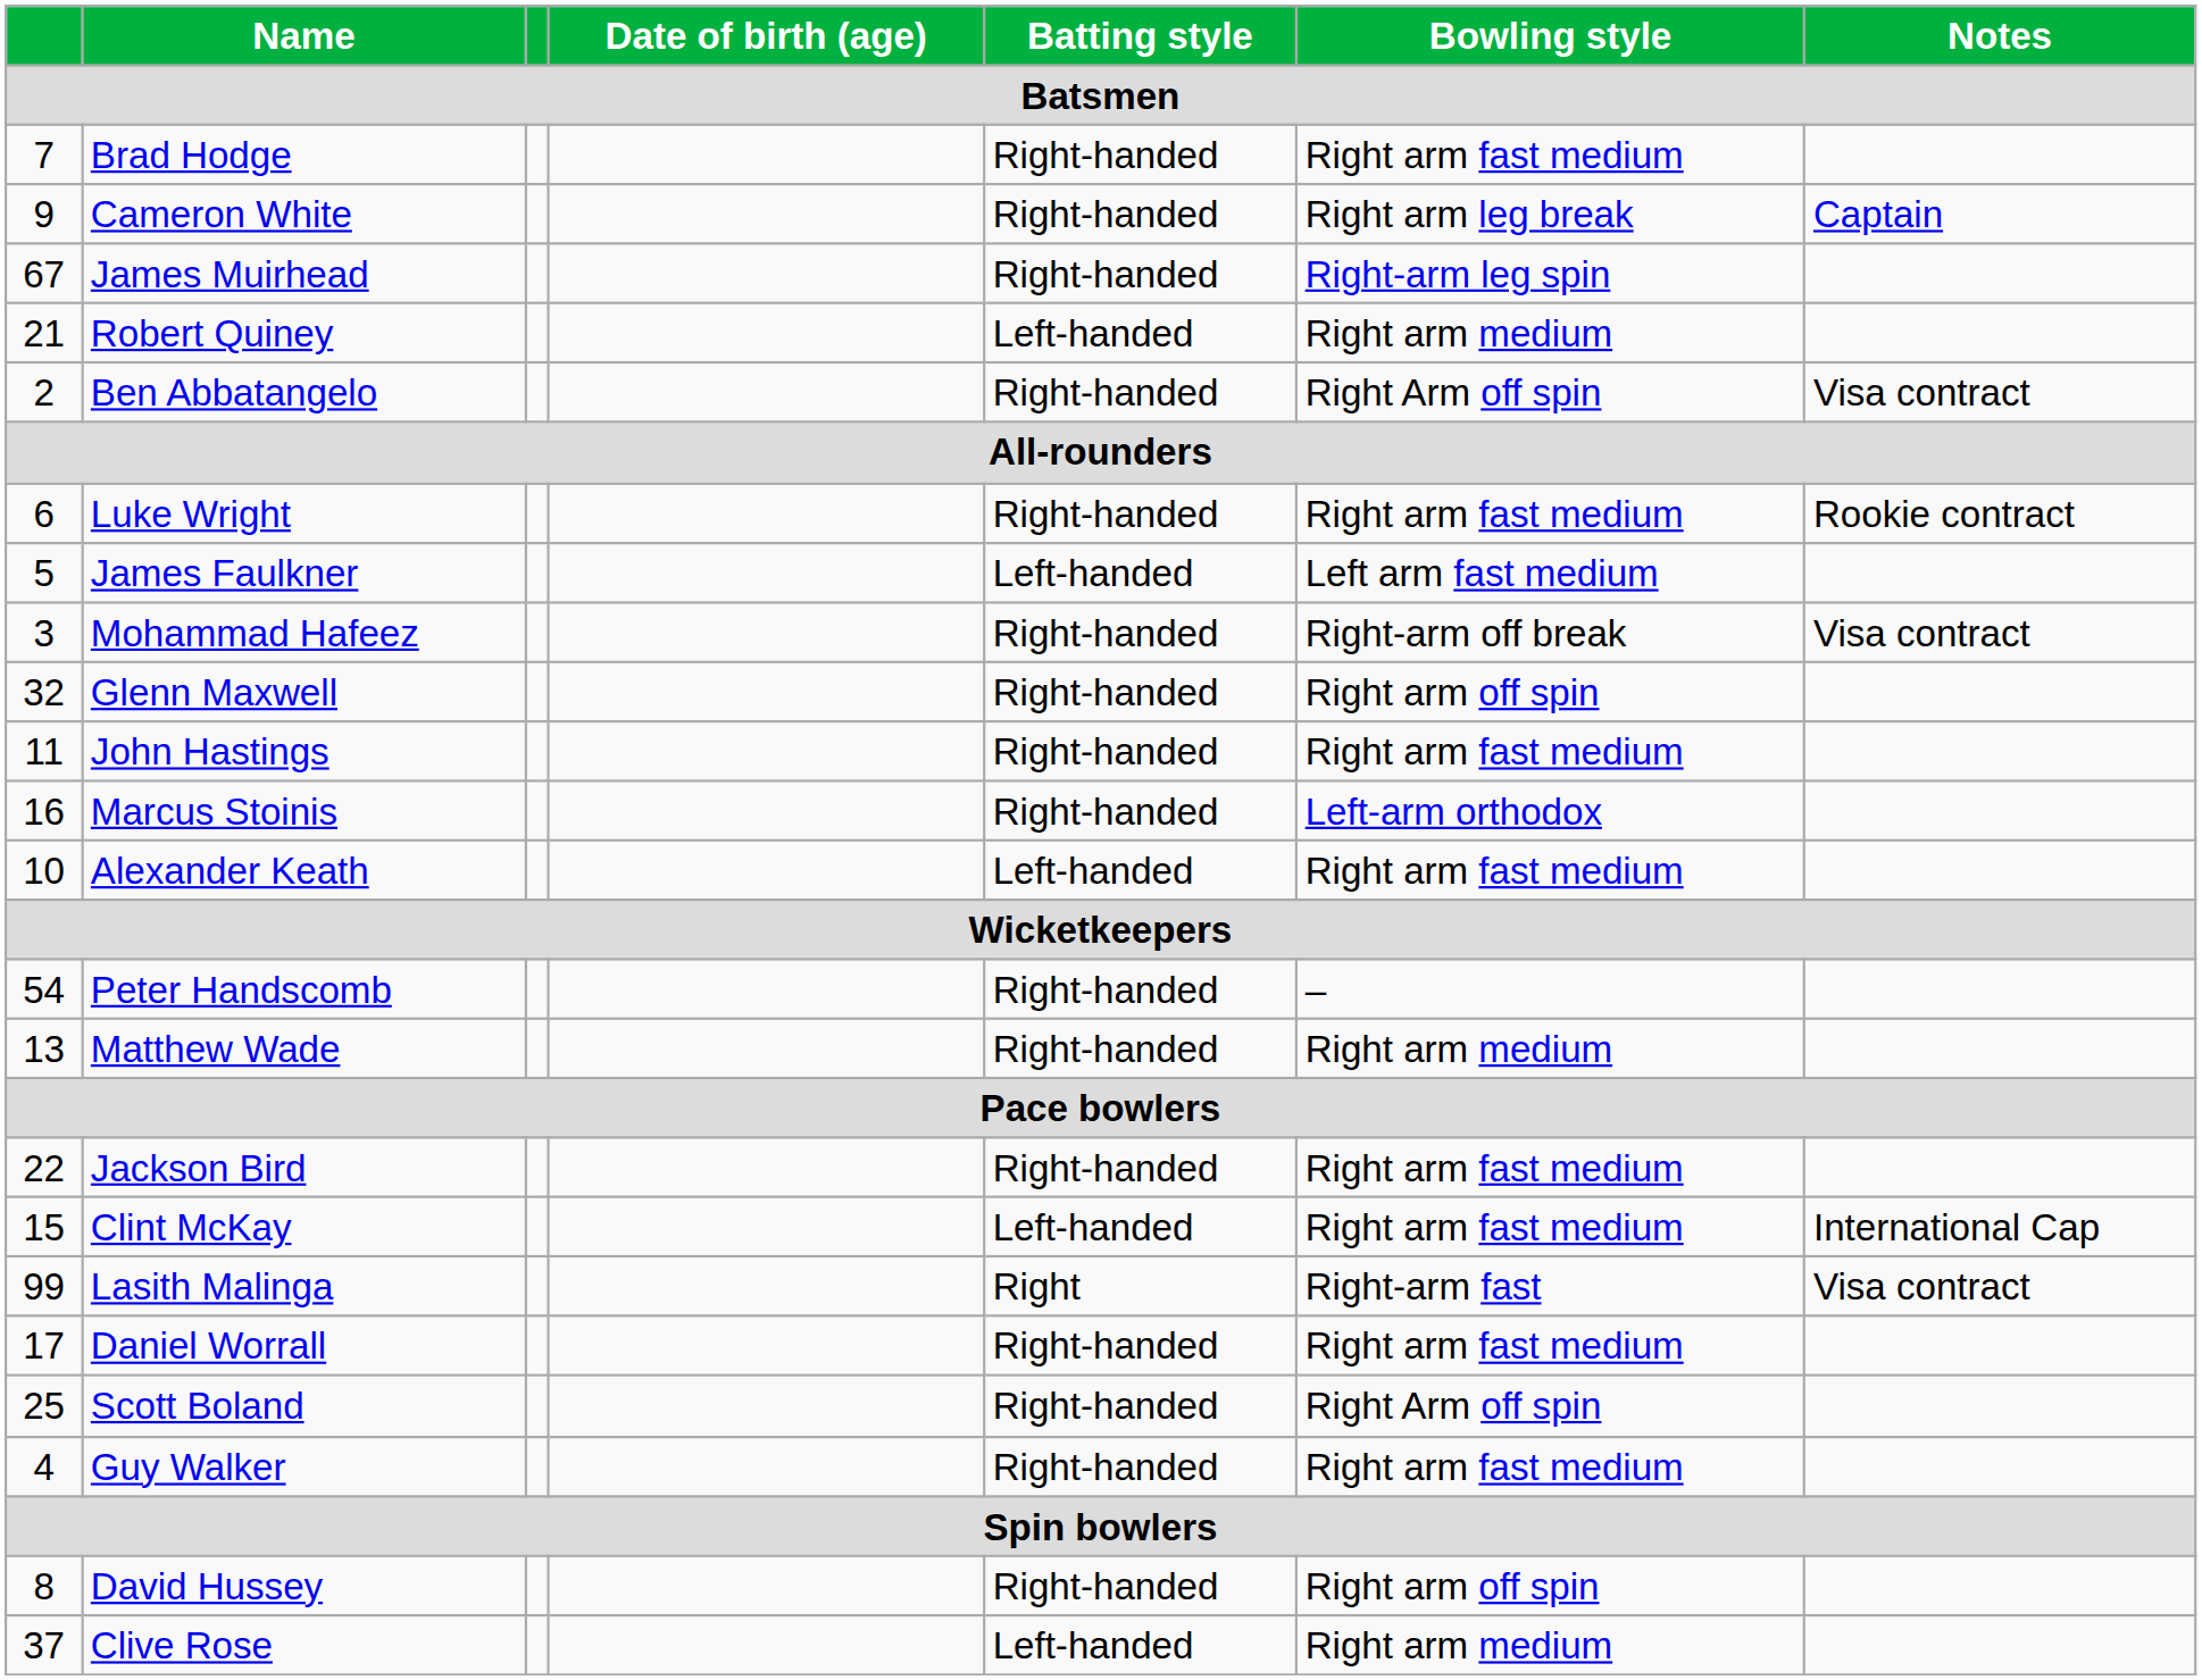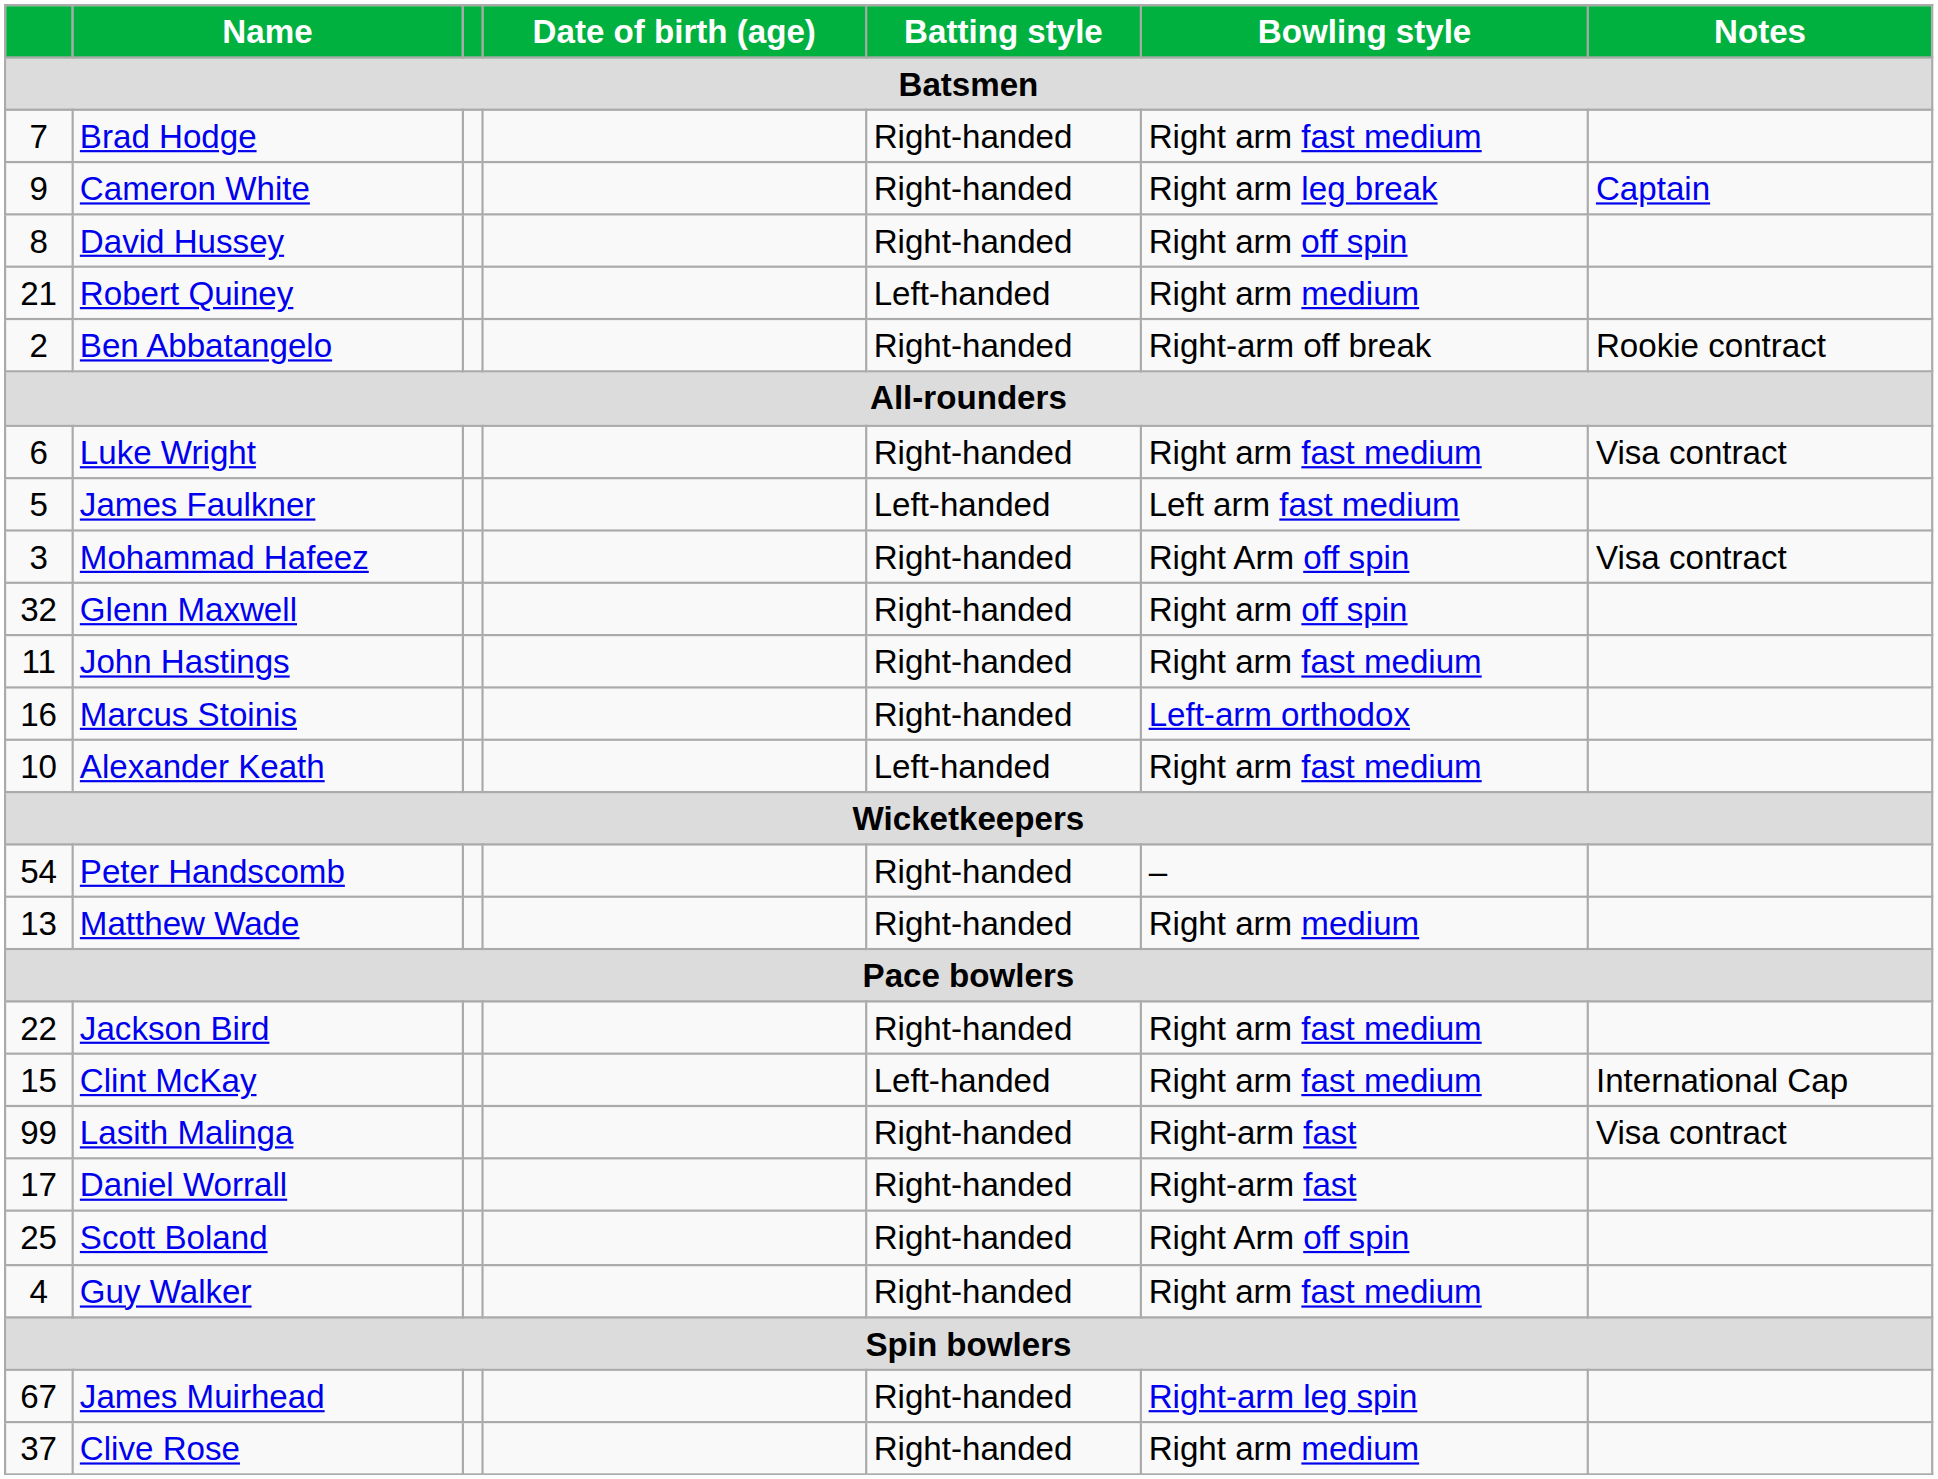 <table class="wikitable"  style="font-size:95%; width:70%;">
 <tr>
 <th style="background:#00B13F; color:white"></th>
 <th style="background:#00B13F; color:white">Name</th>
 <th style="background:#00B13F; color:white"></th>
 <th style="background:#00B13F; color:white">Date of birth (age)</th>
 <th style="background:#00B13F; color:white">Batting style</th>
 <th style="background:#00B13F; color:white">Bowling style</th>
 <th style="background:#00B13F; color:white">Notes</th>
 </tr>
 <tr>
 <th colspan="7"  style="background:#dcdcdc; text-align:center;">Batsmen</th>
 </tr>
 <tr>
 <td style="text-align:center">7</td>
 <td><a href='#'>Brad Hodge</a></td>
 <td style="text-align:center"></td>
 <td></td>
 <td>Right-handed</td>
 <td>Right arm <a href='#'>fast medium</a></td>
 <td></td>
 </tr>
 <tr>
 <td style="text-align:center">9</td>
 <td><a href='#'>Cameron White</a></td>
 <td style="text-align:center"></td>
 <td></td>
 <td>Right-handed</td>
 <td>Right arm <a href='#'>leg break</a></td>
 <td><a href='#'>Captain</a></td>
 </tr>
 <tr>
-<td style="text-align:center">67</td>
-<td><a href='#'>James Muirhead</a></td>
+<td style="text-align:center">8</td>
+<td><a href='#'>David Hussey</a></td>
 <td style="text-align:center"></td>
 <td></td>
 <td>Right-handed</td>
-<td><a href='#'>Right-arm leg spin</a></td>
+<td>Right arm <a href='#'>off spin</a></td>
 <td></td>
 </tr>
 <tr>
 <td style="text-align:center">21</td>
 <td><a href='#'>Robert Quiney</a></td>
 <td style="text-align:center"></td>
 <td></td>
 <td>Left-handed</td>
 <td>Right arm <a href='#'>medium</a></td>
 <td></td>
 </tr>
 <tr>
 <td style="text-align:center">2</td>
 <td><a href='#'>Ben Abbatangelo</a></td>
 <td style="text-align:center"></td>
 <td></td>
 <td>Right-handed</td>
-<td>Right Arm <a href='#'>off spin</a></td>
-<td>Visa contract</td>
+<td>Right-arm off break</td>
+<td>Rookie contract</td>
 </tr>
 <tr>
 <th colspan="7"  style="background:#dcdcdc; text-align:center;">All-rounders</th>
 </tr>
 <tr>
 <td style="text-align:center">6</td>
 <td><a href='#'>Luke Wright</a></td>
 <td style="text-align:center"></td>
 <td></td>
 <td>Right-handed</td>
 <td>Right arm <a href='#'>fast medium</a></td>
-<td>Rookie contract</td>
+<td>Visa contract</td>
 </tr>
 <tr>
 <td style="text-align:center">5</td>
 <td><a href='#'>James Faulkner</a></td>
 <td style="text-align:center"></td>
 <td></td>
 <td>Left-handed</td>
 <td>Left arm <a href='#'>fast medium</a></td>
 <td></td>
 </tr>
 <tr>
 <td style="text-align:center">3</td>
 <td><a href='#'>Mohammad Hafeez</a></td>
 <td style="text-align:center;"></td>
 <td></td>
 <td>Right-handed</td>
-<td>Right-arm off break</td>
+<td>Right Arm <a href='#'>off spin</a></td>
 <td>Visa contract</td>
 </tr>
 <tr>
 <td style="text-align:center">32</td>
 <td><a href='#'>Glenn Maxwell</a></td>
 <td style="text-align:center"></td>
 <td></td>
 <td>Right-handed</td>
 <td>Right arm <a href='#'>off spin</a></td>
 <td></td>
 </tr>
 <tr>
 <td style="text-align:center">11</td>
 <td><a href='#'>John Hastings</a></td>
 <td style="text-align:center"></td>
 <td></td>
 <td>Right-handed</td>
 <td>Right arm <a href='#'>fast medium</a></td>
 <td></td>
 </tr>
 <tr>
 <td style="text-align:center">16</td>
 <td><a href='#'>Marcus Stoinis</a></td>
 <td style="text-align:center"></td>
 <td></td>
 <td>Right-handed</td>
 <td><a href='#'>Left-arm orthodox</a></td>
 <td></td>
 </tr>
 <tr>
 <td style="text-align:center">10</td>
 <td><a href='#'>Alexander Keath</a></td>
 <td style="text-align:center"></td>
 <td></td>
 <td>Left-handed</td>
 <td>Right arm <a href='#'>fast medium</a></td>
 <td></td>
 </tr>
 <tr>
 <th colspan="7"  style="background:#dcdcdc; text-align:center;">Wicketkeepers</th>
 </tr>
 <tr>
 <td style="text-align:center">54</td>
 <td><a href='#'>Peter Handscomb</a></td>
 <td style="text-align:center"></td>
 <td></td>
 <td>Right-handed</td>
 <td>–</td>
 <td></td>
 </tr>
 <tr>
 <td style="text-align:center">13</td>
 <td><a href='#'>Matthew Wade</a></td>
 <td style="text-align:center"></td>
 <td></td>
 <td>Right-handed</td>
 <td>Right arm <a href='#'>medium</a></td>
 <td></td>
 </tr>
 <tr>
 <th colspan="7"  style="background:#dcdcdc; text-align:center;">Pace bowlers</th>
 </tr>
 <tr>
 <td style="text-align:center">22</td>
 <td><a href='#'>Jackson Bird</a></td>
 <td style="text-align:center"></td>
 <td></td>
 <td>Right-handed</td>
 <td>Right arm <a href='#'>fast medium</a></td>
 <td></td>
 </tr>
 <tr>
 <td style="text-align:center">15</td>
 <td><a href='#'>Clint McKay</a></td>
 <td style="text-align:center"></td>
 <td></td>
 <td>Left-handed</td>
 <td>Right arm <a href='#'>fast medium</a></td>
 <td>International Cap</td>
 </tr>
 <tr>
 <td style="text-align:center">99</td>
 <td><a href='#'>Lasith Malinga</a></td>
 <td style="text-align:center"></td>
 <td></td>
-<td>Right</td>
+<td>Right-handed</td>
 <td>Right-arm <a href='#'>fast</a></td>
 <td>Visa contract</td>
 </tr>
 <tr>
 <td style="text-align:center">17</td>
 <td><a href='#'>Daniel Worrall</a></td>
 <td style="text-align:center"></td>
 <td></td>
 <td>Right-handed</td>
-<td>Right arm <a href='#'>fast medium</a></td>
+<td>Right-arm <a href='#'>fast</a></td>
 <td></td>
 </tr>
 <tr>
 <td style="text-align:center">25</td>
 <td><a href='#'>Scott Boland</a></td>
 <td style="text-align:center"></td>
 <td></td>
 <td>Right-handed</td>
 <td>Right Arm <a href='#'>off spin</a></td>
 <td></td>
 </tr>
 <tr>
 <td style="text-align:center">4</td>
 <td><a href='#'>Guy Walker</a></td>
 <td style="text-align:center"></td>
 <td></td>
 <td>Right-handed</td>
 <td>Right arm <a href='#'>fast medium</a></td>
 <td></td>
 </tr>
 <tr>
 <th colspan="7"  style="background:#dcdcdc; text-align:center;">Spin bowlers</th>
 </tr>
 <tr>
-<td style="text-align:center">8</td>
-<td><a href='#'>David Hussey</a></td>
+<td style="text-align:center">67</td>
+<td><a href='#'>James Muirhead</a></td>
 <td style="text-align:center"></td>
 <td></td>
 <td>Right-handed</td>
-<td>Right arm <a href='#'>off spin</a></td>
+<td><a href='#'>Right-arm leg spin</a></td>
 <td></td>
 </tr>
 <tr>
 <td style="text-align:center">37</td>
 <td><a href='#'>Clive Rose</a></td>
 <td style="text-align:center"></td>
 <td></td>
-<td>Left-handed</td>
+<td>Right-handed</td>
 <td>Right arm <a href='#'>medium</a></td>
 <td></td>
 </tr>
 </table>
